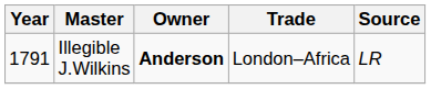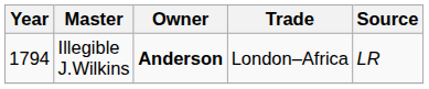 <table class=" wikitable">
 <tr>
 <th>Year</th>
 <th>Master</th>
 <th>Owner</th>
 <th>Trade</th>
 <th>Source</th>
 </tr>
 <tr>
-<td>1791</td>
+<td>1794</td>
 <td>Illegible<br>J.Wilkins</td>
 <td><strong>Anderson</strong></td>
 <td>London–Africa</td>
 <td><em>LR</em></td>
 </tr>
 <tr>
 </tr>
 </table>
